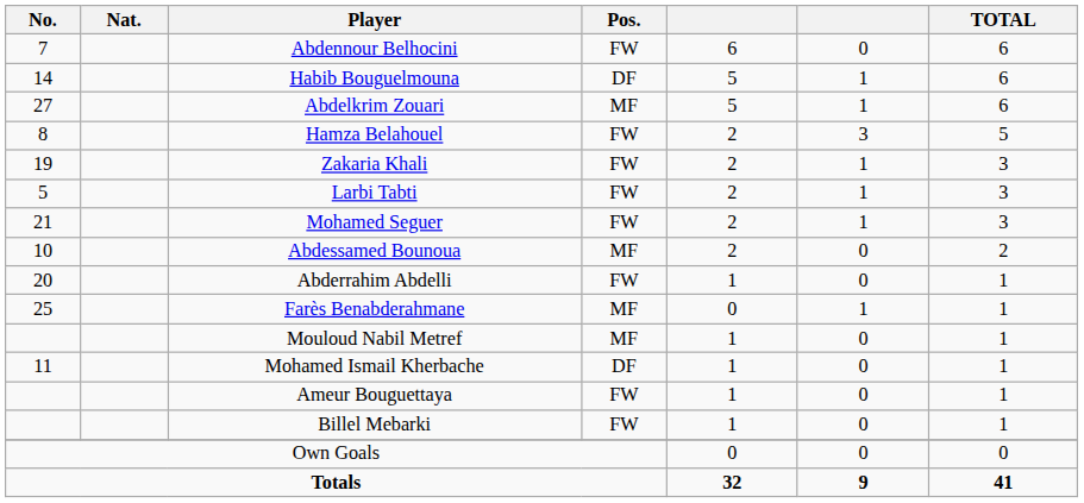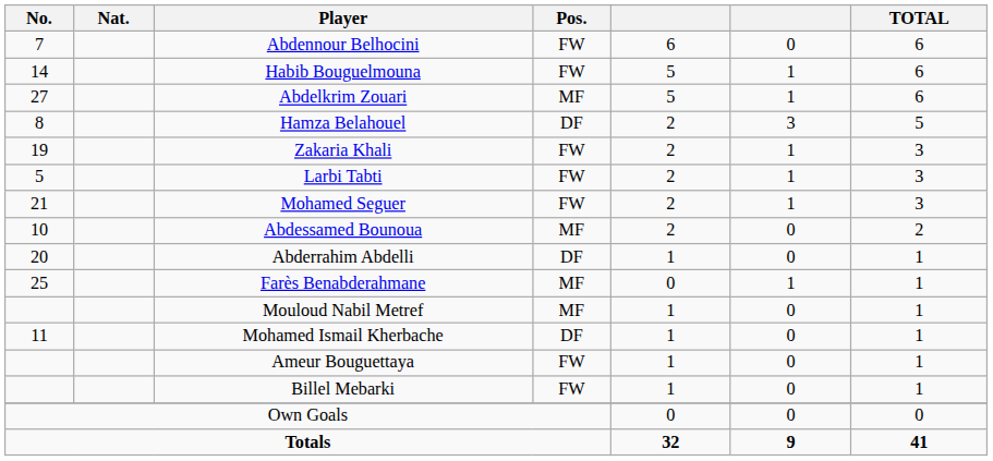 <table class="wikitable sortable alternance"  style="font-size:85%; text-align:center; line-height:14px; width:60%;">
 <tr>
 <th width=10>No.</th>
 <th width=10>Nat.</th>
 <th width=140>Player</th>
 <th width=10>Pos.</th>
 <th width=40></th>
 <th width=40></th>
 <th width=10>TOTAL</th>
 </tr>
 <tr>
 <td>7</td>
 <td></td>
 <td><a href='#'>Abdennour Belhocini</a></td>
 <td>FW</td>
 <td>6</td>
 <td>0</td>
 <td>6</td>
 </tr>
 <tr>
 <td>14</td>
 <td></td>
 <td><a href='#'>Habib Bouguelmouna</a></td>
-<td>DF</td>
+<td>FW</td>
 <td>5</td>
 <td>1</td>
 <td>6</td>
 </tr>
 <tr>
 <td>27</td>
 <td></td>
 <td><a href='#'>Abdelkrim Zouari</a></td>
 <td>MF</td>
 <td>5</td>
 <td>1</td>
 <td>6</td>
 </tr>
 <tr>
 <td>8</td>
 <td></td>
 <td><a href='#'>Hamza Belahouel</a></td>
-<td>FW</td>
+<td>DF</td>
 <td>2</td>
 <td>3</td>
 <td>5</td>
 </tr>
 <tr>
 <td>19</td>
 <td></td>
 <td><a href='#'>Zakaria Khali</a></td>
 <td>FW</td>
 <td>2</td>
 <td>1</td>
 <td>3</td>
 </tr>
 <tr>
 <td>5</td>
 <td></td>
 <td><a href='#'>Larbi Tabti</a></td>
 <td>FW</td>
 <td>2</td>
 <td>1</td>
 <td>3</td>
 </tr>
 <tr>
 <td>21</td>
 <td></td>
 <td><a href='#'>Mohamed Seguer</a></td>
 <td>FW</td>
 <td>2</td>
 <td>1</td>
 <td>3</td>
 </tr>
 <tr>
 <td>10</td>
 <td></td>
 <td><a href='#'>Abdessamed Bounoua</a></td>
 <td>MF</td>
 <td>2</td>
 <td>0</td>
 <td>2</td>
 </tr>
 <tr>
 <td>20</td>
 <td></td>
 <td>Abderrahim Abdelli</td>
-<td>FW</td>
+<td>DF</td>
 <td>1</td>
 <td>0</td>
 <td>1</td>
 </tr>
 <tr>
 <td>25</td>
 <td></td>
 <td><a href='#'>Farès Benabderahmane</a></td>
 <td>MF</td>
 <td>0</td>
 <td>1</td>
 <td>1</td>
 </tr>
 <tr>
 <td></td>
 <td></td>
 <td>Mouloud Nabil Metref</td>
 <td>MF</td>
 <td>1</td>
 <td>0</td>
 <td>1</td>
 </tr>
 <tr>
 <td>11</td>
 <td></td>
 <td>Mohamed Ismail Kherbache</td>
 <td>DF</td>
 <td>1</td>
 <td>0</td>
 <td>1</td>
 </tr>
 <tr>
 <td></td>
 <td></td>
 <td>Ameur Bouguettaya</td>
 <td>FW</td>
 <td>1</td>
 <td>0</td>
 <td>1</td>
 </tr>
 <tr>
 <td></td>
 <td></td>
 <td>Billel Mebarki</td>
 <td>FW</td>
 <td>1</td>
 <td>0</td>
 <td>1</td>
 </tr>
 <tr>
 </tr>
 <tr class="sortbottom">
 <td colspan="4">Own Goals</td>
 <td>0</td>
 <td>0</td>
 <td>0</td>
 </tr>
 <tr class="sortbottom">
 <td colspan="4"><strong>Totals</strong></td>
 <td><strong>32</strong></td>
 <td><strong>9</strong></td>
 <td><strong>41</strong></td>
 </tr>
 </table>
